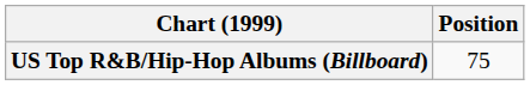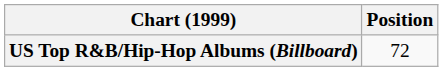 <table class="wikitable plainrowheaders" style="text-align:center">
 <tr>
 <th scope="col">Chart (1999)</th>
 <th scope="col">Position</th>
 </tr>
 <tr>
 <th scope="row">US Top R&B/Hip-Hop Albums (<em>Billboard</em>)</th>
-<td>75</td>
+<td>72</td>
 </tr>
 </table>
